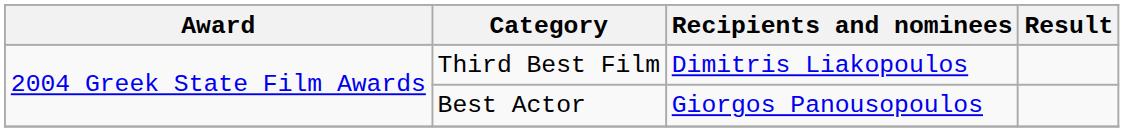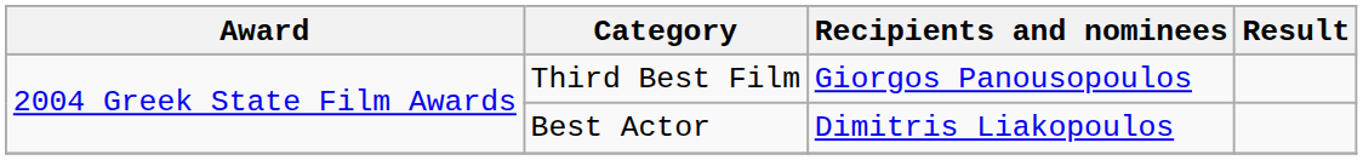 <table class="wikitable">
 <tr>
 <th>Award</th>
 <th>Category</th>
 <th>Recipients and nominees</th>
 <th>Result</th>
 </tr>
 <tr>
 <td rowspan="2"><a href='#'>2004 Greek State Film Awards</a></td>
 <td>Third Best Film</td>
-<td><a href='#'>Dimitris Liakopoulos</a></td>
+<td><a href='#'>Giorgos Panousopoulos</a></td>
 <td></td>
 </tr>
 <tr>
 <td>Best Actor</td>
-<td><a href='#'>Giorgos Panousopoulos</a></td>
+<td><a href='#'>Dimitris Liakopoulos</a></td>
 <td></td>
 </tr>
 <tr>
 </tr>
 </table>
